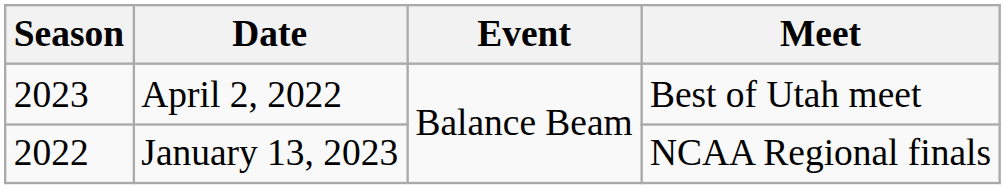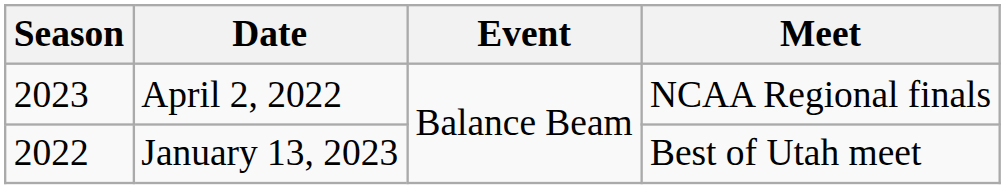 <table class="wikitable">
 <tr>
 <th>Season</th>
 <th>Date</th>
 <th>Event</th>
 <th>Meet</th>
 </tr>
 <tr>
 <td>2023</td>
 <td>April 2, 2022</td>
 <td rowspan="2">Balance Beam</td>
-<td>Best of Utah meet</td>
+<td>NCAA Regional finals</td>
 </tr>
 <tr>
 <td rowspan="1">2022</td>
 <td>January 13, 2023</td>
-<td>NCAA Regional finals</td>
+<td>Best of Utah meet</td>
 </tr>
 </table>
